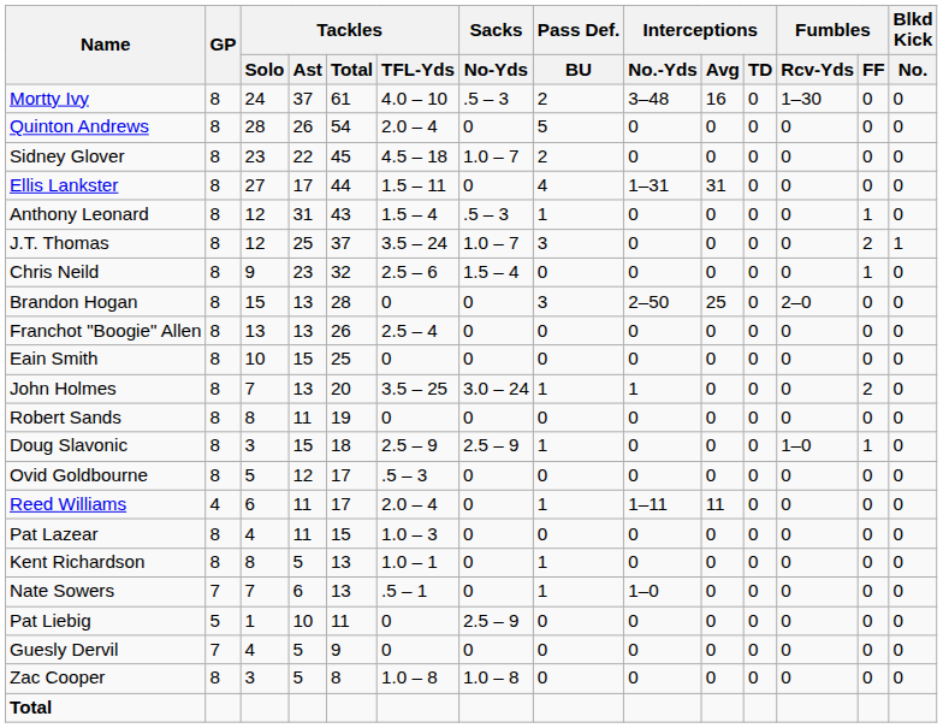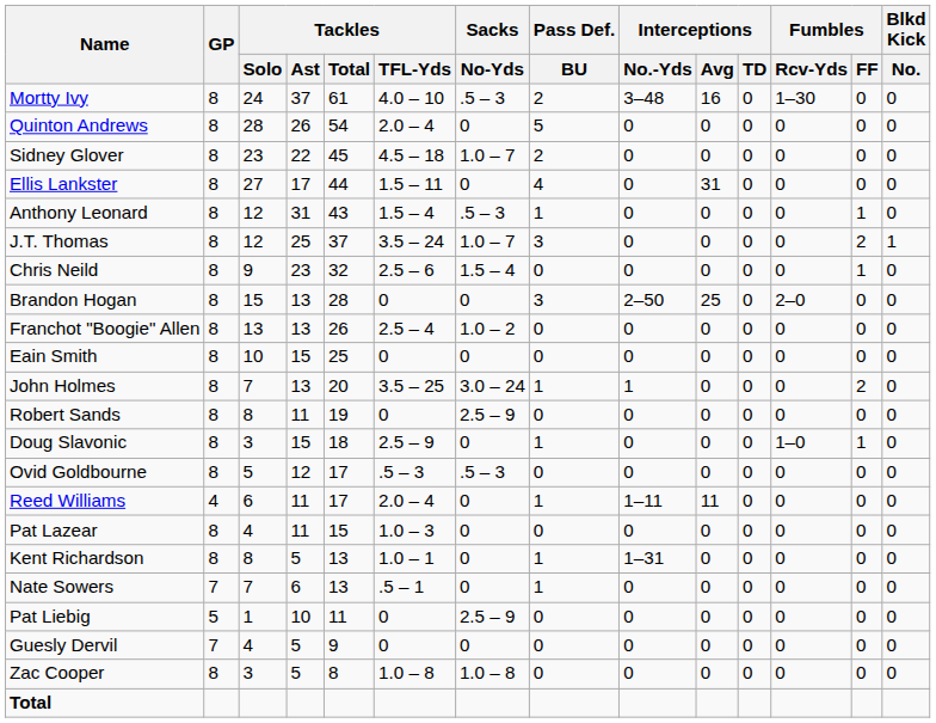 <table class="wikitable" style="white-space:nowrap;">
 <tr>
 <th rowspan="2">Name</th>
 <th rowspan="2">GP</th>
 <th colspan="4">Tackles</th>
 <th>Sacks</th>
 <th>Pass Def.</th>
 <th colspan="3">Interceptions</th>
 <th colspan="2">Fumbles</th>
 <th>Blkd<br>Kick</th>
 </tr>
 <tr>
 <th>Solo</th>
 <th>Ast</th>
 <th>Total</th>
 <th>TFL-Yds</th>
 <th>No-Yds</th>
 <th>BU</th>
 <th>No.-Yds</th>
 <th>Avg</th>
 <th>TD</th>
 <th>Rcv-Yds</th>
 <th>FF</th>
 <th>No.</th>
 </tr>
 <tr>
 <td><a href='#'>Mortty Ivy</a></td>
 <td>8</td>
 <td>24</td>
 <td>37</td>
 <td>61</td>
 <td>4.0 – 10</td>
 <td>.5 – 3</td>
 <td>2</td>
 <td>3–48</td>
 <td>16</td>
 <td>0</td>
 <td>1–30</td>
 <td>0</td>
 <td>0</td>
 </tr>
 <tr>
 <td><a href='#'>Quinton Andrews</a></td>
 <td>8</td>
 <td>28</td>
 <td>26</td>
 <td>54</td>
 <td>2.0 – 4</td>
 <td>0</td>
 <td>5</td>
 <td>0</td>
 <td>0</td>
 <td>0</td>
 <td>0</td>
 <td>0</td>
 <td>0</td>
 </tr>
 <tr>
 <td>Sidney Glover</td>
 <td>8</td>
 <td>23</td>
 <td>22</td>
 <td>45</td>
 <td>4.5 – 18</td>
 <td>1.0 – 7</td>
 <td>2</td>
 <td>0</td>
 <td>0</td>
 <td>0</td>
 <td>0</td>
 <td>0</td>
 <td>0</td>
 </tr>
 <tr>
 <td><a href='#'>Ellis Lankster</a></td>
 <td>8</td>
 <td>27</td>
 <td>17</td>
 <td>44</td>
 <td>1.5 – 11</td>
 <td>0</td>
 <td>4</td>
-<td>1–31</td>
+<td>0</td>
 <td>31</td>
 <td>0</td>
 <td>0</td>
 <td>0</td>
 <td>0</td>
 </tr>
 <tr>
 <td>Anthony Leonard</td>
 <td>8</td>
 <td>12</td>
 <td>31</td>
 <td>43</td>
 <td>1.5 – 4</td>
 <td>.5 – 3</td>
 <td>1</td>
 <td>0</td>
 <td>0</td>
 <td>0</td>
 <td>0</td>
 <td>1</td>
 <td>0</td>
 </tr>
 <tr>
 <td>J.T. Thomas</td>
 <td>8</td>
 <td>12</td>
 <td>25</td>
 <td>37</td>
 <td>3.5 – 24</td>
 <td>1.0 – 7</td>
 <td>3</td>
 <td>0</td>
 <td>0</td>
 <td>0</td>
 <td>0</td>
 <td>2</td>
 <td>1</td>
 </tr>
 <tr>
 <td>Chris Neild</td>
 <td>8</td>
 <td>9</td>
 <td>23</td>
 <td>32</td>
 <td>2.5 – 6</td>
 <td>1.5 – 4</td>
 <td>0</td>
 <td>0</td>
 <td>0</td>
 <td>0</td>
 <td>0</td>
 <td>1</td>
 <td>0</td>
 </tr>
 <tr>
 <td>Brandon Hogan</td>
 <td>8</td>
 <td>15</td>
 <td>13</td>
 <td>28</td>
 <td>0</td>
 <td>0</td>
 <td>3</td>
 <td>2–50</td>
 <td>25</td>
 <td>0</td>
 <td>2–0</td>
 <td>0</td>
 <td>0</td>
 </tr>
 <tr>
 <td>Franchot "Boogie" Allen</td>
 <td>8</td>
 <td>13</td>
 <td>13</td>
 <td>26</td>
 <td>2.5 – 4</td>
-<td>0</td>
+<td>1.0 – 2</td>
 <td>0</td>
 <td>0</td>
 <td>0</td>
 <td>0</td>
 <td>0</td>
 <td>0</td>
 <td>0</td>
 </tr>
 <tr>
 <td>Eain Smith</td>
 <td>8</td>
 <td>10</td>
 <td>15</td>
 <td>25</td>
 <td>0</td>
 <td>0</td>
 <td>0</td>
 <td>0</td>
 <td>0</td>
 <td>0</td>
 <td>0</td>
 <td>0</td>
 <td>0</td>
 </tr>
 <tr>
 <td>John Holmes</td>
 <td>8</td>
 <td>7</td>
 <td>13</td>
 <td>20</td>
 <td>3.5 – 25</td>
 <td>3.0 – 24</td>
 <td>1</td>
 <td>1</td>
 <td>0</td>
 <td>0</td>
 <td>0</td>
 <td>2</td>
 <td>0</td>
 </tr>
 <tr>
 <td>Robert Sands</td>
 <td>8</td>
 <td>8</td>
 <td>11</td>
 <td>19</td>
 <td>0</td>
-<td>0</td>
+<td>2.5 – 9</td>
 <td>0</td>
 <td>0</td>
 <td>0</td>
 <td>0</td>
 <td>0</td>
 <td>0</td>
 <td>0</td>
 </tr>
 <tr>
 <td>Doug Slavonic</td>
 <td>8</td>
 <td>3</td>
 <td>15</td>
 <td>18</td>
 <td>2.5 – 9</td>
-<td>2.5 – 9</td>
+<td>0</td>
 <td>1</td>
 <td>0</td>
 <td>0</td>
 <td>0</td>
 <td>1–0</td>
 <td>1</td>
 <td>0</td>
 </tr>
 <tr>
 <td>Ovid Goldbourne</td>
 <td>8</td>
 <td>5</td>
 <td>12</td>
 <td>17</td>
 <td>.5 – 3</td>
-<td>0</td>
+<td>.5 – 3</td>
 <td>0</td>
 <td>0</td>
 <td>0</td>
 <td>0</td>
 <td>0</td>
 <td>0</td>
 <td>0</td>
 </tr>
 <tr>
 <td><a href='#'>Reed Williams</a></td>
 <td>4</td>
 <td>6</td>
 <td>11</td>
 <td>17</td>
 <td>2.0 – 4</td>
 <td>0</td>
 <td>1</td>
 <td>1–11</td>
 <td>11</td>
 <td>0</td>
 <td>0</td>
 <td>0</td>
 <td>0</td>
 </tr>
 <tr>
 <td>Pat Lazear</td>
 <td>8</td>
 <td>4</td>
 <td>11</td>
 <td>15</td>
 <td>1.0 – 3</td>
 <td>0</td>
 <td>0</td>
 <td>0</td>
 <td>0</td>
 <td>0</td>
 <td>0</td>
 <td>0</td>
 <td>0</td>
 </tr>
 <tr>
 <td>Kent Richardson</td>
 <td>8</td>
 <td>8</td>
 <td>5</td>
 <td>13</td>
 <td>1.0 – 1</td>
 <td>0</td>
 <td>1</td>
-<td>0</td>
+<td>1–31</td>
 <td>0</td>
 <td>0</td>
 <td>0</td>
 <td>0</td>
 <td>0</td>
 </tr>
 <tr>
 <td>Nate Sowers</td>
 <td>7</td>
 <td>7</td>
 <td>6</td>
 <td>13</td>
 <td>.5 – 1</td>
 <td>0</td>
 <td>1</td>
-<td>1–0</td>
+<td>0</td>
 <td>0</td>
 <td>0</td>
 <td>0</td>
 <td>0</td>
 <td>0</td>
 </tr>
 <tr>
 <td>Pat Liebig</td>
 <td>5</td>
 <td>1</td>
 <td>10</td>
 <td>11</td>
 <td>0</td>
 <td>2.5 – 9</td>
 <td>0</td>
 <td>0</td>
 <td>0</td>
 <td>0</td>
 <td>0</td>
 <td>0</td>
 <td>0</td>
 </tr>
 <tr>
 <td>Guesly Dervil</td>
 <td>7</td>
 <td>4</td>
 <td>5</td>
 <td>9</td>
 <td>0</td>
 <td>0</td>
 <td>0</td>
 <td>0</td>
 <td>0</td>
 <td>0</td>
 <td>0</td>
 <td>0</td>
 <td>0</td>
 </tr>
 <tr>
 <td>Zac Cooper</td>
 <td>8</td>
 <td>3</td>
 <td>5</td>
 <td>8</td>
 <td>1.0 – 8</td>
 <td>1.0 – 8</td>
 <td>0</td>
 <td>0</td>
 <td>0</td>
 <td>0</td>
 <td>0</td>
 <td>0</td>
 <td>0</td>
 </tr>
 <tr>
 <td><strong>Total</strong></td>
 <td></td>
 <td></td>
 <td></td>
 <td></td>
 <td></td>
 <td></td>
 <td></td>
 <td></td>
 <td></td>
 <td></td>
 <td></td>
 <td></td>
 </tr>
 </table>
